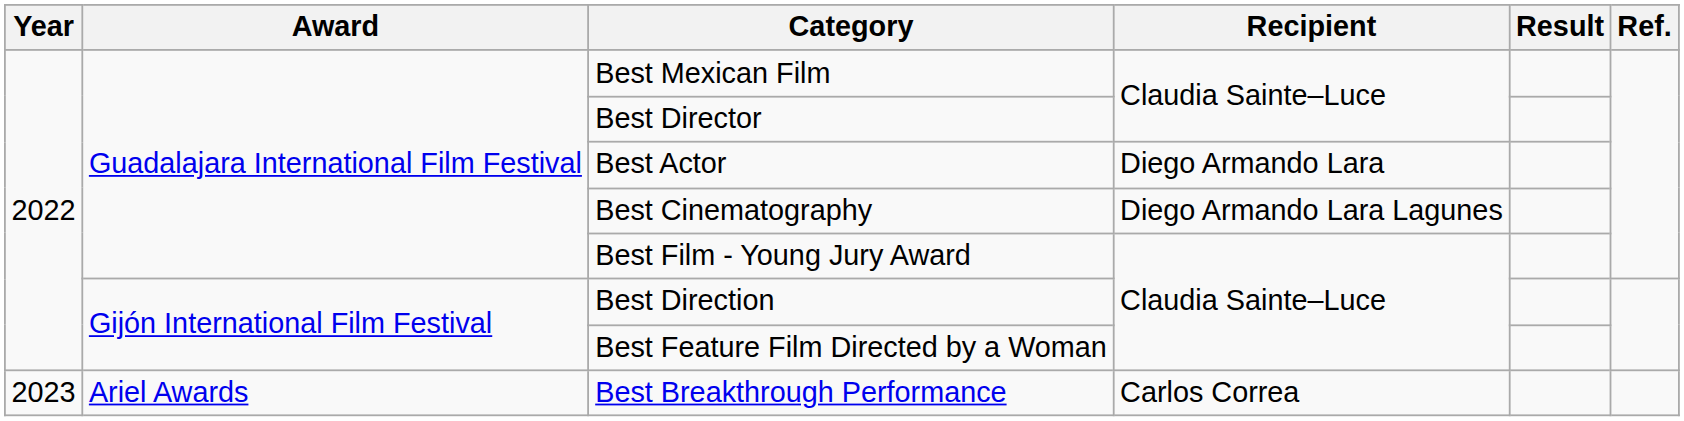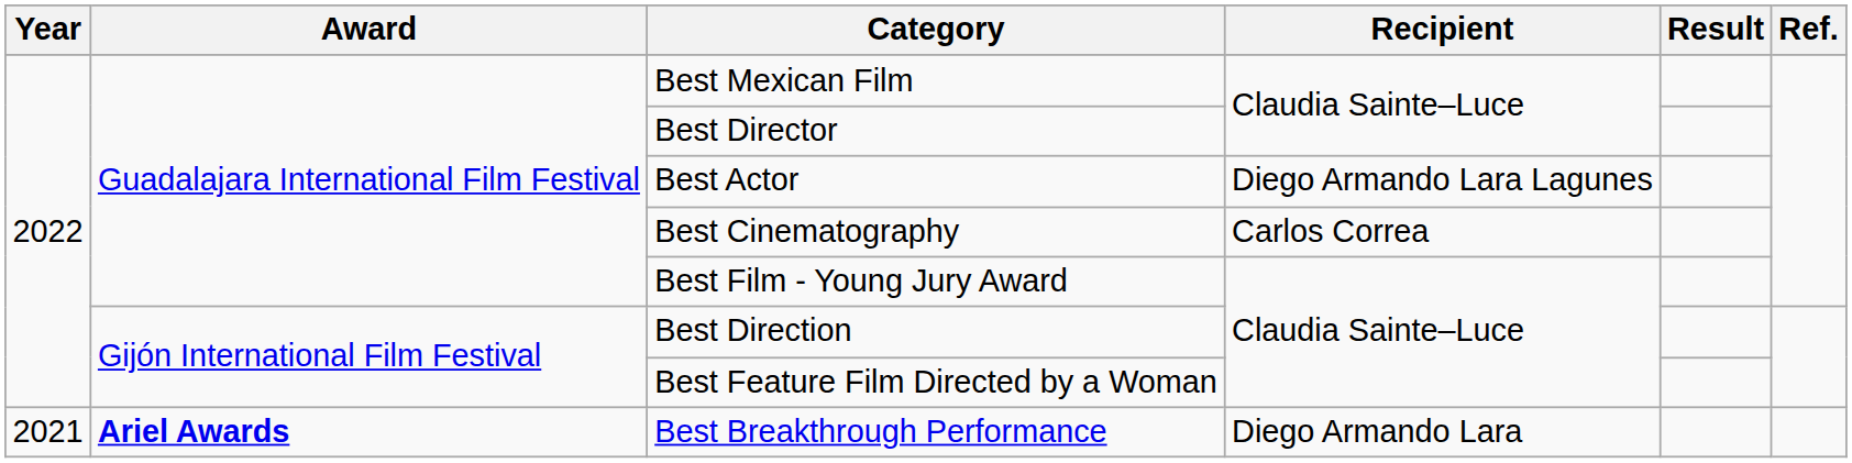 <table class="wikitable">
 <tr>
 <th>Year</th>
 <th>Award</th>
 <th>Category</th>
 <th>Recipient</th>
 <th>Result</th>
 <th>Ref.</th>
 </tr>
 <tr>
 <td rowspan="7">2022</td>
 <td rowspan="5"><a href='#'>Guadalajara International Film Festival</a></td>
 <td>Best Mexican Film</td>
 <td rowspan="2">Claudia Sainte–Luce</td>
 <td></td>
 <td rowspan="5"></td>
 </tr>
 <tr>
 <td>Best Director</td>
 <td></td>
 </tr>
 <tr>
 <td>Best Actor</td>
-<td>Diego Armando Lara</td>
+<td>Diego Armando Lara Lagunes</td>
 <td></td>
 </tr>
 <tr>
 <td>Best Cinematography</td>
-<td>Diego Armando Lara Lagunes</td>
+<td>Carlos Correa</td>
 <td></td>
 </tr>
 <tr>
 <td>Best Film - Young Jury Award</td>
 <td rowspan="3">Claudia Sainte–Luce</td>
 <td></td>
 </tr>
 <tr>
 <td rowspan="2"><a href='#'>Gijón International Film Festival</a></td>
 <td>Best Direction</td>
 <td></td>
 <td rowspan="2"></td>
 </tr>
 <tr>
 <td>Best Feature Film Directed by a Woman</td>
 <td></td>
 </tr>
 <tr>
-<td>2023</td>
-<td><a href='#'>Ariel Awards</a></td>
+<td>2021</td>
+<td><strong><a href='#'>Ariel Awards</a></strong></td>
 <td><a href='#'>Best Breakthrough Performance</a></td>
-<td>Carlos Correa</td>
+<td>Diego Armando Lara</td>
 <td></td>
 <td></td>
 </tr>
 </table>
